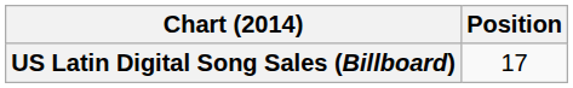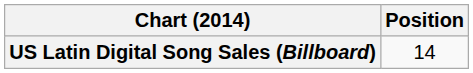 <table class="wikitable plainrowheaders" style="text-align:center">
 <tr>
 <th scope="col">Chart (2014)</th>
 <th scope="col">Position</th>
 </tr>
 <tr>
 <th scope="row">US Latin Digital Song Sales (<em>Billboard</em>)</th>
-<td>17</td>
+<td>14</td>
 </tr>
 </table>
